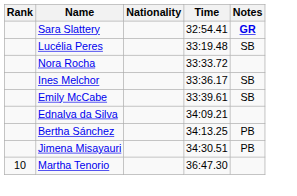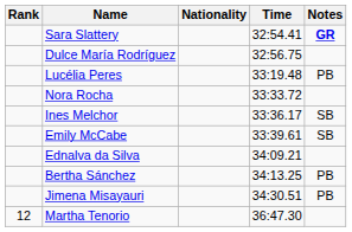 <table class="wikitable sortable" style="text-align:center">
 <tr>
 <th>Rank</th>
 <th>Name</th>
 <th>Nationality</th>
 <th>Time</th>
 <th>Notes</th>
 </tr>
 <tr>
 <td></td>
 <td align=left><a href='#'>Sara Slattery</a></td>
 <td align=left></td>
 <td>32:54.41</td>
 <td><strong><a href='#'>GR</a></strong></td>
 </tr>
 <tr>
 <td></td>
+<td align=left><a href='#'>Dulce María Rodríguez</a></td>
+<td align=left></td>
+<td>32:56.75</td>
+<td></td>
+</tr>
+<tr>
+<td></td>
 <td align=left><a href='#'>Lucélia Peres</a></td>
 <td align=left></td>
 <td>33:19.48</td>
-<td>SB</td>
+<td>PB</td>
 </tr>
 <tr>
 <td></td>
 <td align=left><a href='#'>Nora Rocha</a></td>
 <td align=left></td>
 <td>33:33.72</td>
 <td></td>
 </tr>
 <tr>
 <td></td>
 <td align=left><a href='#'>Ines Melchor</a></td>
 <td align=left></td>
 <td>33:36.17</td>
 <td>SB</td>
 </tr>
 <tr>
 <td></td>
 <td align=left><a href='#'>Emily McCabe</a></td>
 <td align=left></td>
 <td>33:39.61</td>
 <td>SB</td>
 </tr>
 <tr>
 <td></td>
 <td align=left><a href='#'>Ednalva da Silva</a></td>
 <td align=left></td>
 <td>34:09.21</td>
 <td></td>
 </tr>
 <tr>
 <td></td>
 <td align=left><a href='#'>Bertha Sánchez</a></td>
 <td align=left></td>
 <td>34:13.25</td>
 <td>PB</td>
 </tr>
 <tr>
 <td></td>
 <td align=left><a href='#'>Jimena Misayauri</a></td>
 <td align=left></td>
 <td>34:30.51</td>
 <td>PB</td>
 </tr>
 <tr>
-<td>10</td>
+<td>12</td>
 <td align=left><a href='#'>Martha Tenorio</a></td>
 <td align=left></td>
 <td>36:47.30</td>
 <td></td>
 </tr>
 </table>
